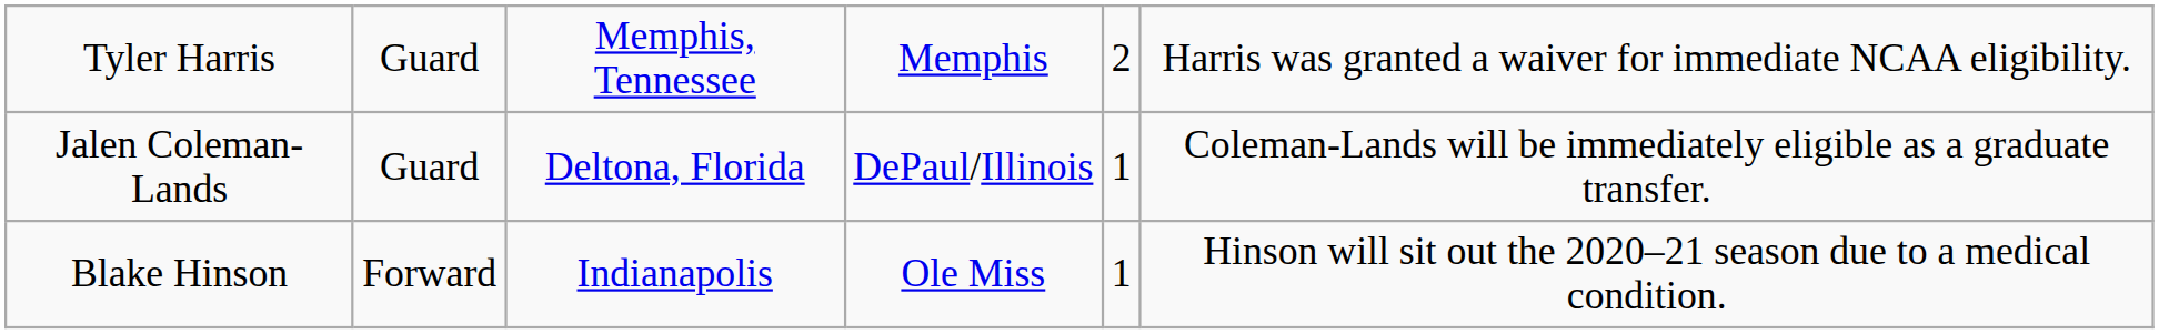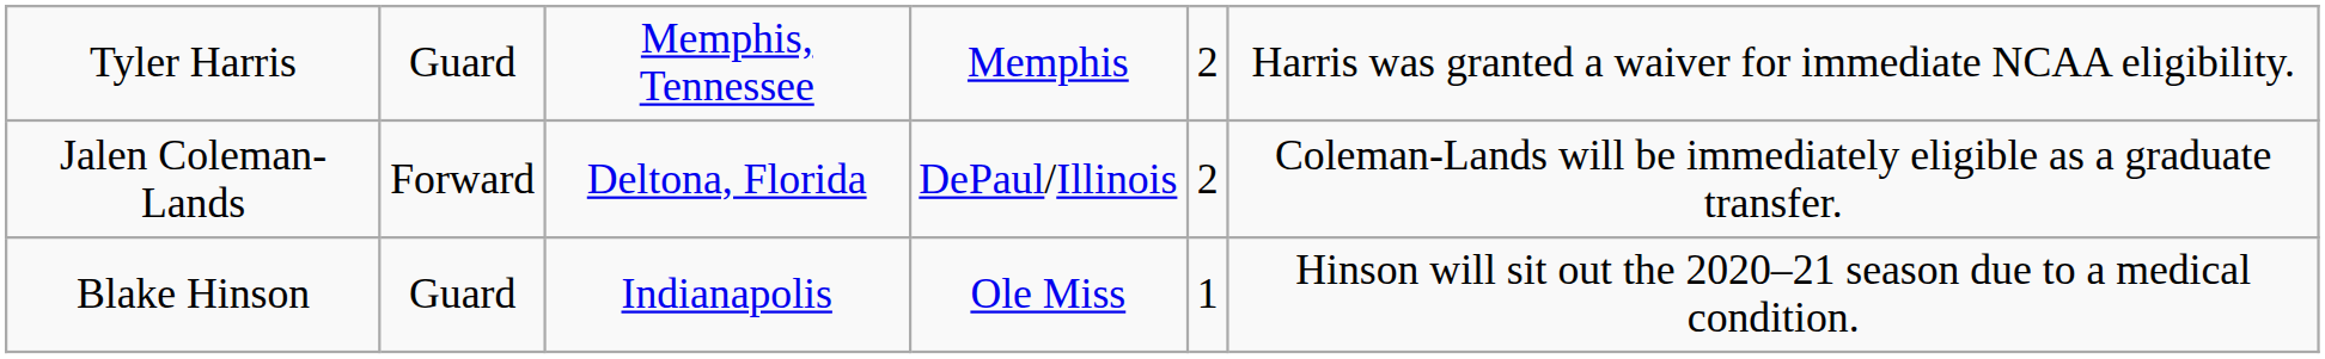 <table class="wikitable" style="text-align: center">
 <tr>
 <td>Tyler Harris</td>
 <td>Guard</td>
 <td><a href='#'>Memphis, Tennessee</a></td>
 <td><a href='#'>Memphis</a></td>
 <td>2</td>
 <td>Harris was granted a waiver for immediate NCAA eligibility.</td>
 </tr>
 <tr>
 <td>Jalen Coleman-Lands</td>
-<td>Guard</td>
+<td>Forward</td>
 <td><a href='#'>Deltona, Florida</a></td>
 <td><a href='#'>DePaul</a>/<a href='#'>Illinois</a></td>
-<td>1</td>
+<td>2</td>
 <td>Coleman-Lands will be immediately eligible as a graduate transfer.</td>
 </tr>
 <tr>
 <td>Blake Hinson</td>
-<td>Forward</td>
+<td>Guard</td>
 <td><a href='#'>Indianapolis</a></td>
 <td><a href='#'>Ole Miss</a></td>
 <td>1</td>
 <td>Hinson will sit out the 2020–21 season due to a medical condition.</td>
 </tr>
 </table>
